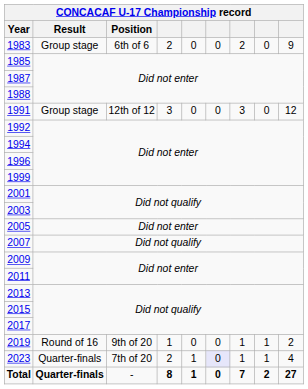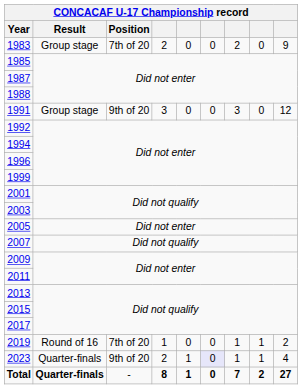 <table class="wikitable" style="text-align: center;">
 <tr>
 <th colspan=10><a href='#'>CONCACAF U-17 Championship</a> record</th>
 </tr>
 <tr>
 <th>Year</th>
 <th>Result</th>
 <th>Position</th>
 <th style="width:30px;"></th>
 <th style="width:30px;"></th>
 <th style="width:30px;"></th>
 <th style="width:30px;"></th>
 <th style="width:30px;"></th>
 <th style="width:30px;"></th>
 </tr>
 <tr>
 <td> <a href='#'>1983</a></td>
 <td>Group stage</td>
-<td>6th of 6</td>
+<td>7th of 20</td>
 <td>2</td>
 <td>0</td>
 <td>0</td>
 <td>2</td>
 <td>0</td>
 <td>9</td>
 </tr>
 <tr>
 <td> <a href='#'>1985</a></td>
 <td colspan="9" rowspan=3><em>Did not enter</em></td>
 </tr>
 <tr>
 <td> <a href='#'>1987</a></td>
 </tr>
 <tr>
 <td> <a href='#'>1988</a></td>
 </tr>
 <tr>
 <td> <a href='#'>1991</a></td>
 <td>Group stage</td>
-<td>12th of 12</td>
+<td>9th of 20</td>
 <td>3</td>
 <td>0</td>
 <td>0</td>
 <td>3</td>
 <td>0</td>
 <td>12</td>
 </tr>
 <tr>
 <td> <a href='#'>1992</a></td>
 <td colspan="9" rowspan=4><em>Did not enter</em></td>
 </tr>
 <tr>
 <td> <a href='#'>1994</a></td>
 </tr>
 <tr>
 <td> <a href='#'>1996</a></td>
 </tr>
 <tr>
 <td> <a href='#'>1999</a></td>
 </tr>
 <tr>
 <td> <a href='#'>2001</a></td>
 <td colspan="9" rowspan=2><em>Did not qualify</em></td>
 </tr>
 <tr>
 <td> <a href='#'>2003</a></td>
 </tr>
 <tr>
 <td> <a href='#'>2005</a></td>
 <td colspan="9"><em>Did not enter</em></td>
 </tr>
 <tr>
 <td> <a href='#'>2007</a></td>
 <td colspan="9"><em>Did not qualify</em></td>
 </tr>
 <tr>
 <td> <a href='#'>2009</a></td>
 <td colspan="9" rowspan=2><em>Did not enter</em></td>
 </tr>
 <tr>
 <td> <a href='#'>2011</a></td>
 </tr>
 <tr>
 <td> <a href='#'>2013</a></td>
 <td colspan="9" rowspan=3><em>Did not qualify</em></td>
 </tr>
 <tr>
 <td> <a href='#'>2015</a></td>
 </tr>
 <tr>
 <td> <a href='#'>2017</a></td>
 </tr>
 <tr>
 <td> <a href='#'>2019</a></td>
 <td>Round of 16</td>
-<td>9th of 20</td>
+<td>7th of 20</td>
 <td>1</td>
 <td>0</td>
 <td>0</td>
 <td>1</td>
 <td>1</td>
 <td>2</td>
 </tr>
 <tr>
 <td> <a href='#'>2023</a></td>
 <td>Quarter-finals</td>
-<td>7th of 20</td>
+<td>9th of 20</td>
 <td>2</td>
 <td>1</td>
 <td style="background: lavender;">0</td>
 <td>1</td>
 <td>1</td>
 <td>4</td>
 </tr>
 <tr>
 <td><strong>Total</strong></td>
 <td><strong>Quarter-finals</strong></td>
 <td>-</td>
 <td><strong>8</strong></td>
 <td><strong>1</strong></td>
 <td><strong>0</strong></td>
 <td><strong>7</strong></td>
 <td><strong>2</strong></td>
 <td><strong>27</strong></td>
 </tr>
 </table>
